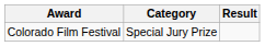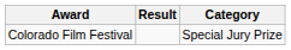 <table class="wikitable">
 <tr>
 <th>Award</th>
+<th>Result</th>
 <th>Category</th>
-<th>Result</th>
 </tr>
 <tr>
 <td>Colorado Film Festival</td>
+<td></td>
 <td>Special Jury Prize</td>
-<td></td>
 </tr>
 </table>
